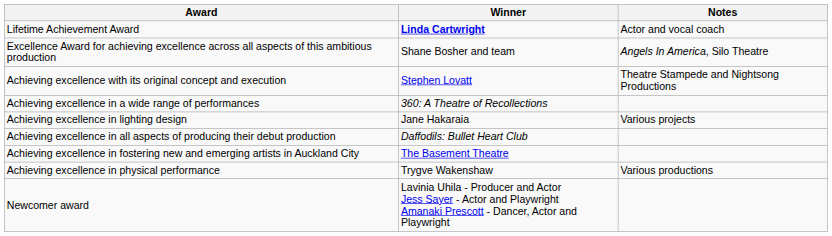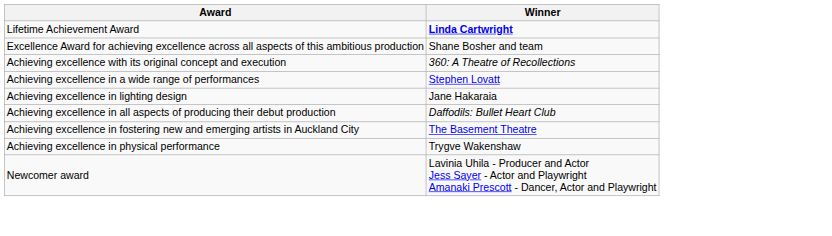 <table class="wikitable">
 <tr>
 <th>Award</th>
 <th>Winner</th>
-<th>Notes</th>
 </tr>
 <tr>
 <td>Lifetime Achievement Award</td>
 <td><strong><a href='#'>Linda Cartwright</a></strong></td>
-<td>Actor and vocal coach</td>
 </tr>
 <tr>
 <td>Excellence Award for achieving excellence across all aspects of this ambitious production</td>
 <td>Shane Bosher and team</td>
-<td><em>Angels In America</em>, Silo Theatre</td>
 </tr>
 <tr>
 <td>Achieving excellence with its original concept and execution</td>
-<td><a href='#'>Stephen Lovatt</a></td>
-<td>Theatre Stampede and Nightsong Productions</td>
+<td><em>360: A Theatre of Recollections</em></td>
 </tr>
 <tr>
 <td>Achieving excellence in a wide range of performances</td>
-<td><em>360: A Theatre of Recollections</em></td>
-<td></td>
+<td><a href='#'>Stephen Lovatt</a></td>
 </tr>
 <tr>
 <td>Achieving excellence in lighting design</td>
 <td>Jane Hakaraia</td>
-<td>Various projects</td>
 </tr>
 <tr>
 <td>Achieving excellence in all aspects of producing their debut production</td>
 <td><em>Daffodils: Bullet Heart Club</em></td>
-<td></td>
 </tr>
 <tr>
 <td>Achieving excellence in fostering new and emerging artists in Auckland City</td>
 <td><a href='#'>The Basement Theatre</a></td>
-<td></td>
 </tr>
 <tr>
 <td>Achieving excellence in physical performance</td>
 <td>Trygve Wakenshaw</td>
-<td>Various productions</td>
 </tr>
 <tr>
 <td>Newcomer award</td>
 <td>Lavinia Uhila - Producer and Actor<br><a href='#'>Jess Sayer</a> - Actor and Playwright<br><a href='#'>Amanaki Prescott</a> - Dancer, Actor and Playwright</td>
-<td></td>
 </tr>
 </table>
